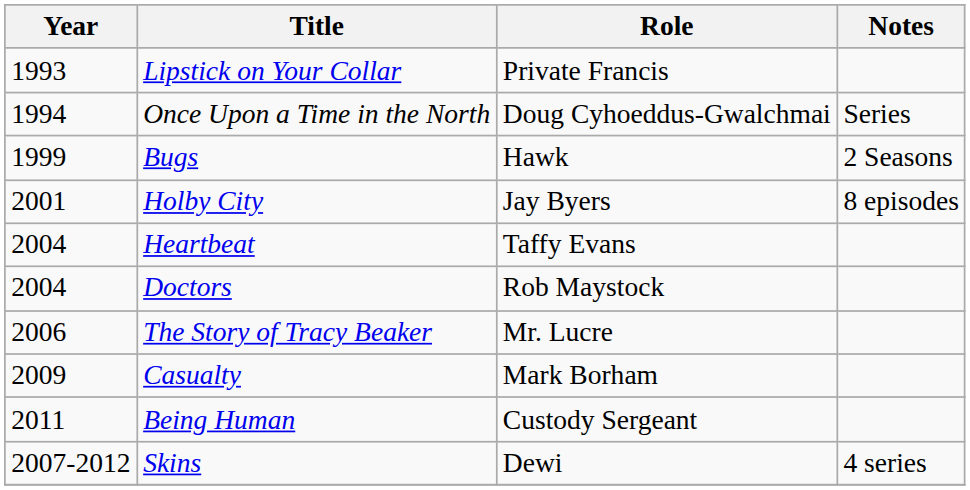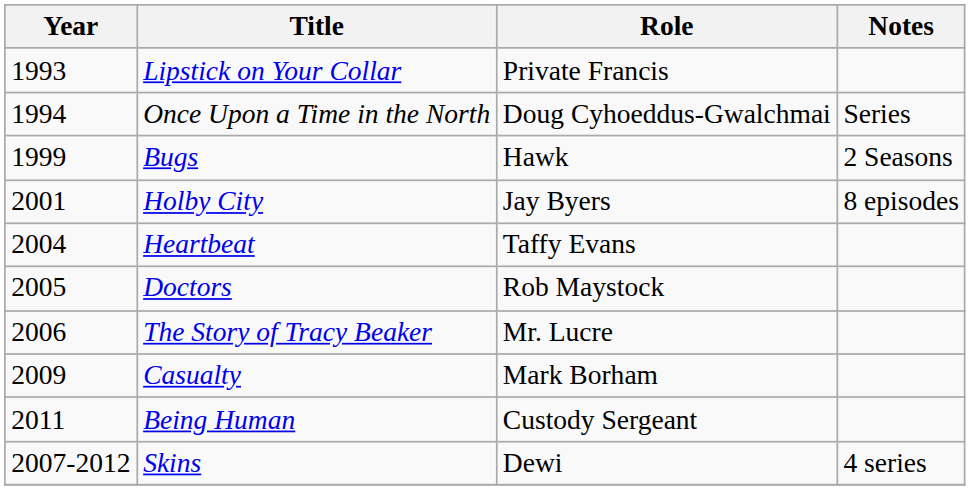 <table class="wikitable sortable">
 <tr>
 <th>Year</th>
 <th>Title</th>
 <th>Role</th>
 <th class="unsortable">Notes</th>
 </tr>
 <tr>
 <td>1993</td>
 <td><em><a href='#'>Lipstick on Your Collar</a></em></td>
 <td>Private Francis</td>
 <td></td>
 </tr>
 <tr>
 <td>1994</td>
 <td><em>Once Upon a Time in the North</em></td>
 <td>Doug Cyhoeddus-Gwalchmai</td>
 <td>Series</td>
 </tr>
 <tr>
 <td>1999</td>
 <td><em><a href='#'>Bugs</a></em></td>
 <td>Hawk</td>
 <td>2 Seasons</td>
 </tr>
 <tr>
 <td>2001</td>
 <td><em><a href='#'>Holby City</a></em></td>
 <td>Jay Byers</td>
 <td>8 episodes</td>
 </tr>
 <tr>
 <td>2004</td>
 <td><em><a href='#'>Heartbeat</a></em></td>
 <td>Taffy Evans</td>
 <td></td>
 </tr>
 <tr>
-<td>2004</td>
+<td>2005</td>
 <td><em><a href='#'>Doctors</a></em></td>
 <td>Rob Maystock</td>
 <td></td>
 </tr>
 <tr>
 <td>2006</td>
 <td><em><a href='#'>The Story of Tracy Beaker</a></em></td>
 <td>Mr. Lucre</td>
 <td></td>
 </tr>
 <tr>
 <td>2009</td>
 <td><em><a href='#'>Casualty</a></em></td>
 <td>Mark Borham</td>
 <td></td>
 </tr>
 <tr>
 <td>2011</td>
 <td><em><a href='#'>Being Human</a></em></td>
 <td>Custody Sergeant</td>
 <td></td>
 </tr>
 <tr>
 <td>2007-2012</td>
 <td><em><a href='#'>Skins</a></em></td>
 <td>Dewi</td>
 <td>4 series</td>
 </tr>
 <tr>
 </tr>
 </table>
